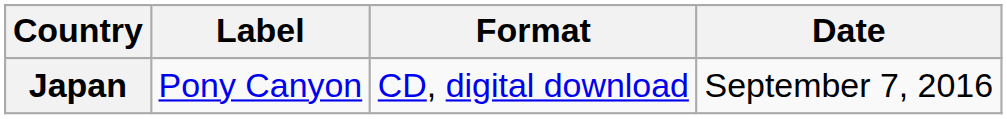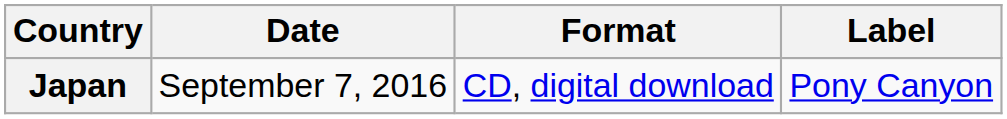 <table class="wikitable plainrowheaders">
 <tr>
 <th>Country</th>
+<th>Date</th>
+<th>Format</th>
 <th>Label</th>
-<th>Format</th>
-<th>Date</th>
 </tr>
 <tr>
 <th scope="row">Japan</th>
+<td>September 7, 2016</td>
+<td><a href='#'>CD</a>, <a href='#'>digital download</a></td>
 <td><a href='#'>Pony Canyon</a></td>
-<td><a href='#'>CD</a>, <a href='#'>digital download</a></td>
-<td>September 7, 2016</td>
 </tr>
 </table>
